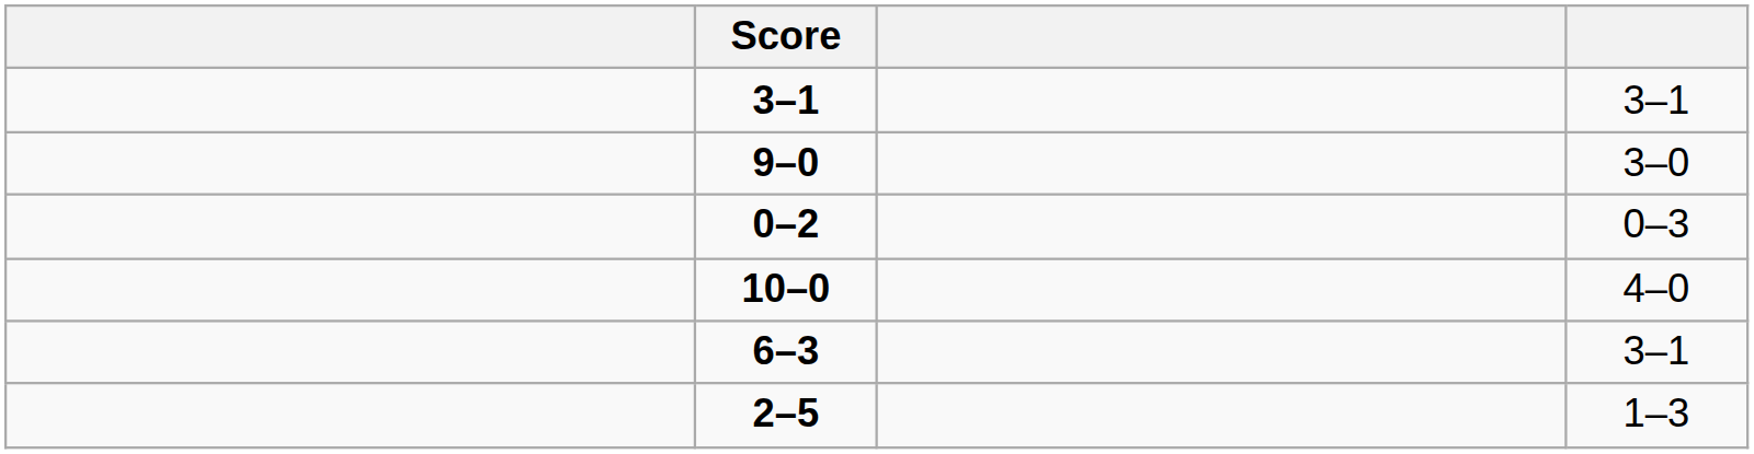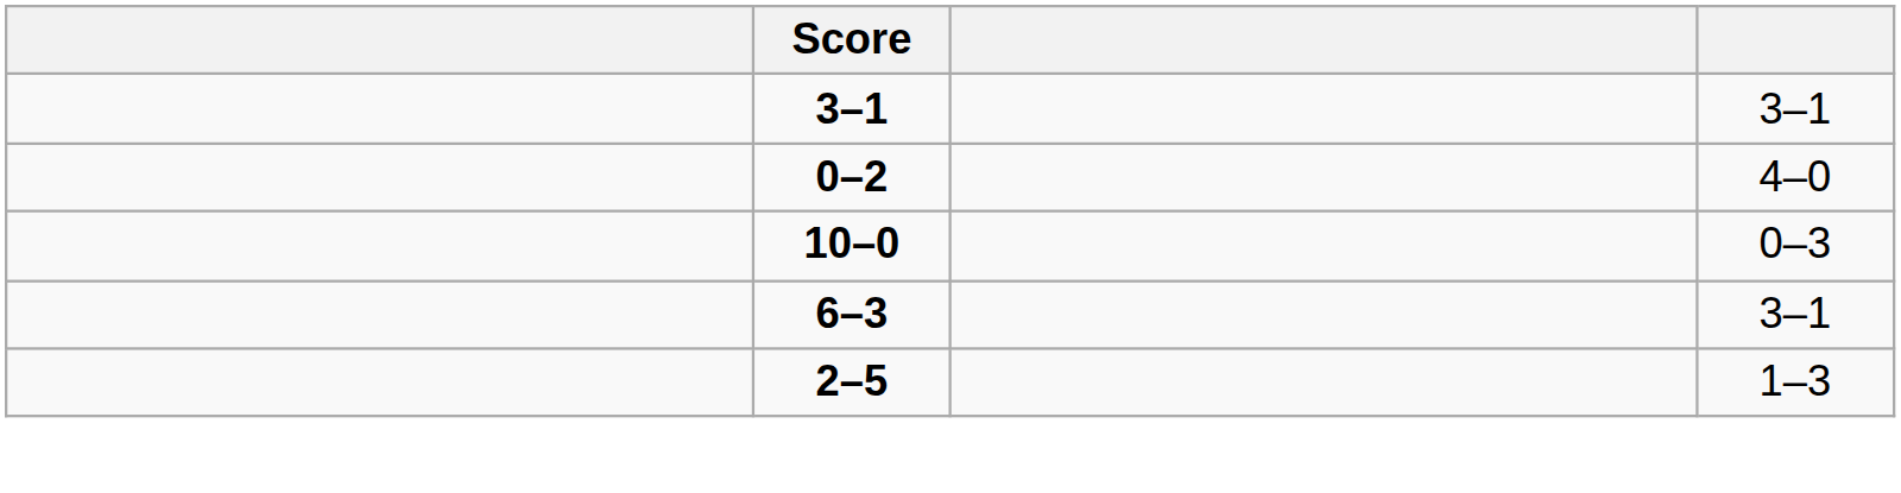 <table class="wikitable" style="text-align: center; ">
 <tr>
 <th align="right" width="270"></th>
 <th width="65">Score</th>
 <th align="left" width="270"></th>
 <th width="65"></th>
 </tr>
 <tr>
 <td align="left"><strong></strong></td>
 <td><strong>3–1</strong></td>
 <td align="left"></td>
 <td>3–1 <strong></strong></td>
 </tr>
 <tr>
-<td align="left"><strong></strong></td>
-<td><strong>9–0</strong></td>
-<td align="left"></td>
-<td>3–0 <strong></strong></td>
-</tr>
-<tr>
 <td align="left"></td>
 <td><strong>0–2</strong></td>
 <td align="left"><strong></strong></td>
-<td>0–3 <strong></strong></td>
+<td>4–0 <strong></strong></td>
 </tr>
 <tr>
 <td align="left"><strong></strong></td>
 <td><strong>10–0</strong></td>
 <td align="left"></td>
-<td>4–0 <strong></strong></td>
+<td>0–3 <strong></strong></td>
 </tr>
 <tr>
 <td align="left"><strong></strong></td>
 <td><strong>6–3</strong></td>
 <td align="left"></td>
 <td>3–1 <strong></strong></td>
 </tr>
 <tr>
 <td align="left"></td>
 <td><strong>2–5</strong></td>
 <td align="left"><strong></strong></td>
 <td>1–3 <strong></strong></td>
 </tr>
 </table>
